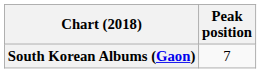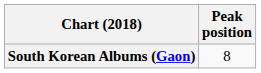 <table class="wikitable plainrowheaders" style="text-align:center">
 <tr>
 <th scope="col">Chart (2018)</th>
 <th scope="col">Peak<br> position</th>
 </tr>
 <tr>
 <th scope="row">South Korean Albums (<a href='#'>Gaon</a>)</th>
-<td>7</td>
+<td>8</td>
 </tr>
 </table>
